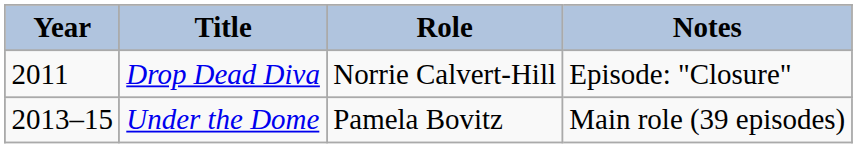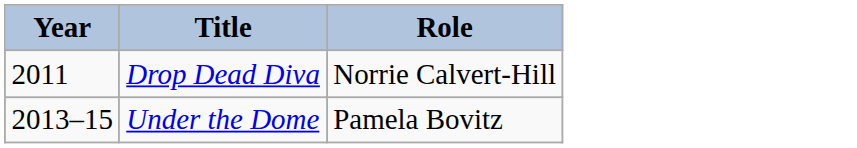 <table class="wikitable" border="2" background: #f9f9f9;>
 <tr align="center">
 <th style="background:#B0C4DE;">Year</th>
 <th style="background:#B0C4DE;">Title</th>
 <th style="background:#B0C4DE;">Role</th>
-<th style="background:#B0C4DE;">Notes</th>
 </tr>
 <tr>
 <td>2011</td>
 <td><em><a href='#'>Drop Dead Diva</a></em></td>
 <td>Norrie Calvert-Hill</td>
-<td>Episode: "Closure"</td>
 </tr>
 <tr>
 <td>2013–15</td>
 <td><em><a href='#'>Under the Dome</a></em></td>
 <td>Pamela Bovitz</td>
-<td>Main role (39 episodes)</td>
 </tr>
 </table>
